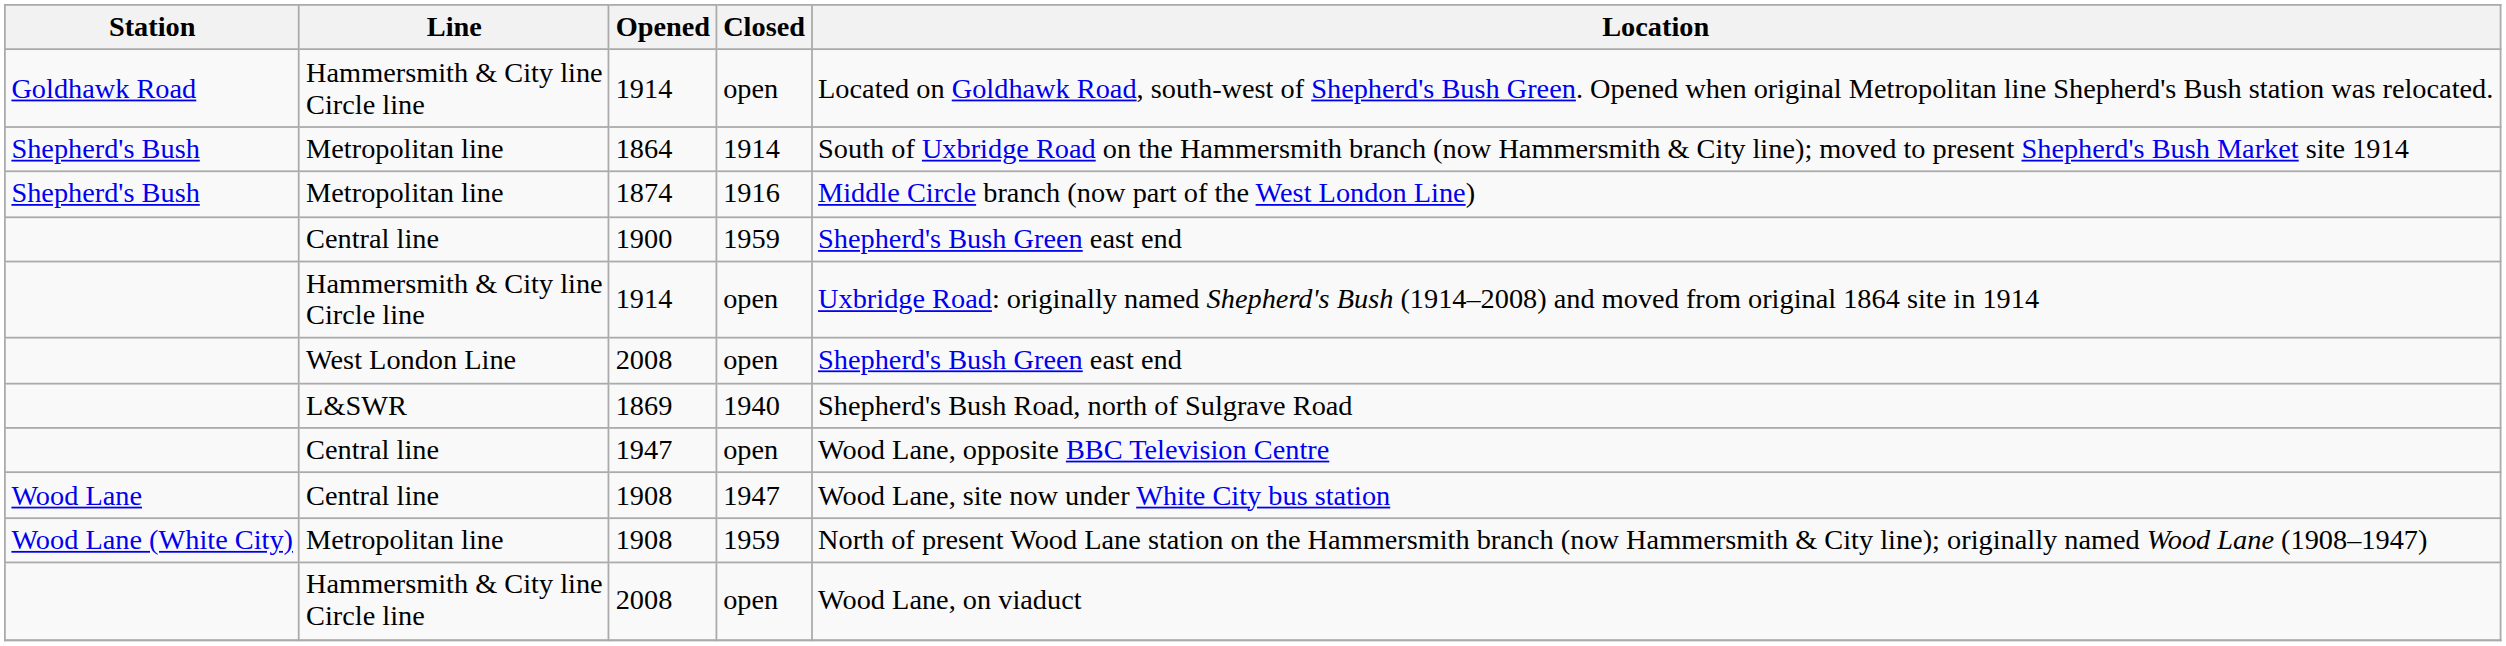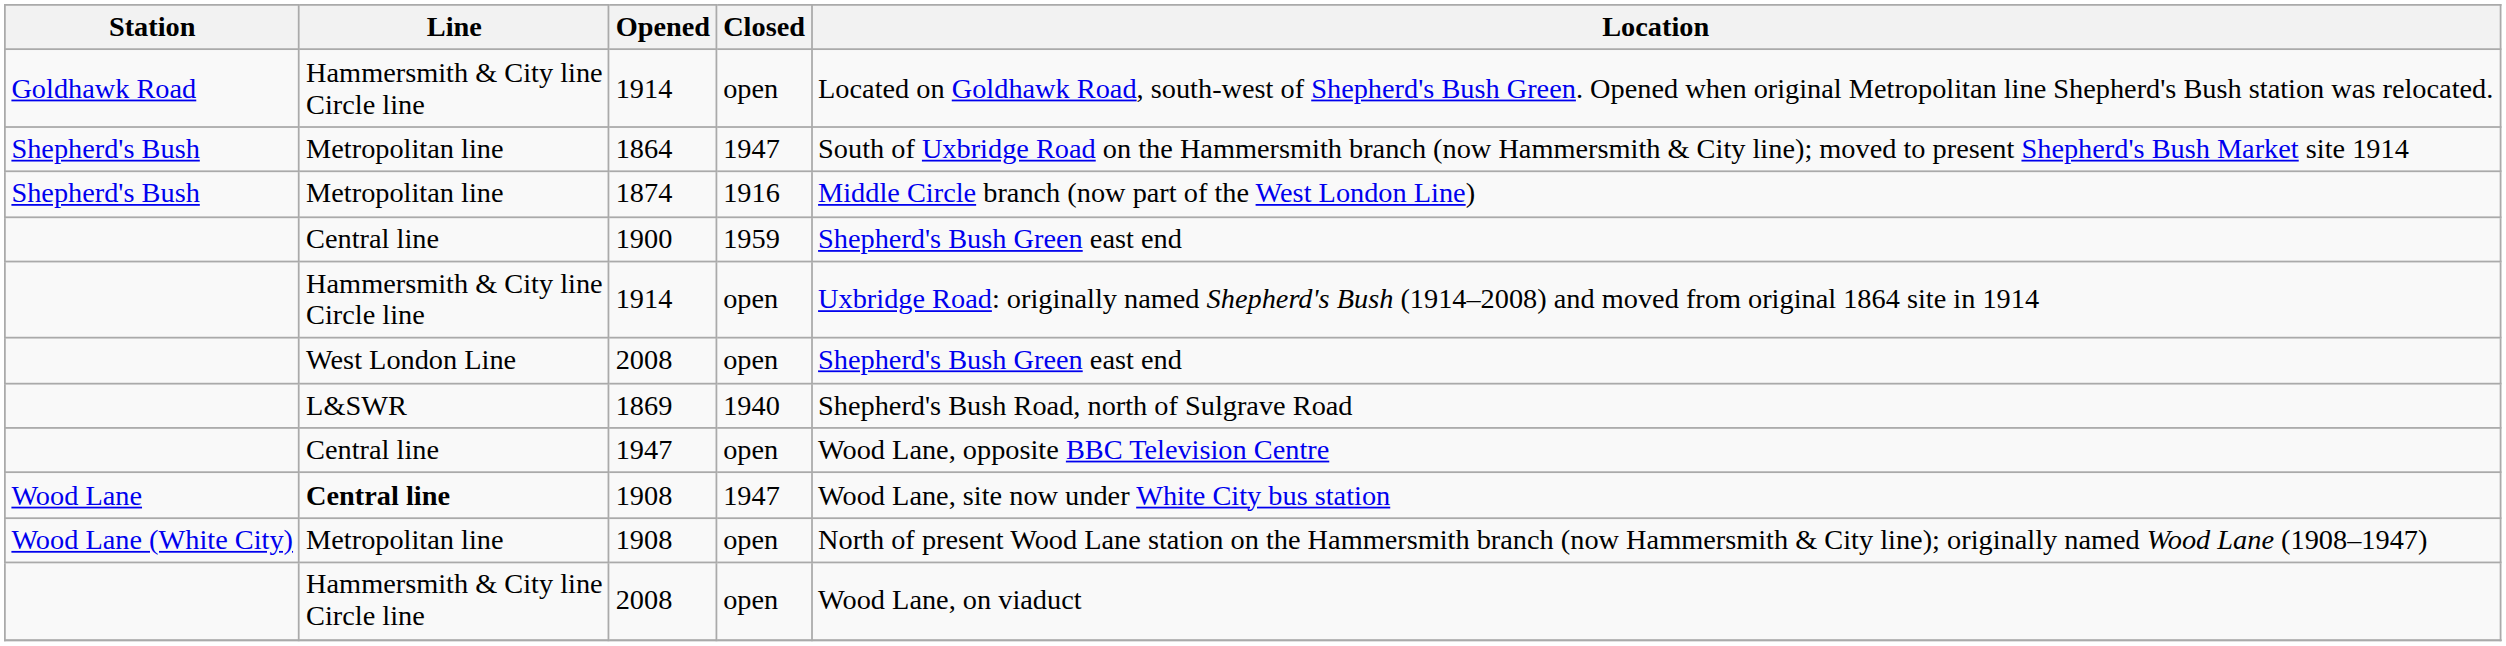 <table class="wikitable sortable">
 <tr>
 <th>Station</th>
 <th>Line</th>
 <th>Opened</th>
 <th>Closed</th>
 <th class="unsortable">Location</th>
 </tr>
 <tr>
 <td><a href='#'>Goldhawk Road</a></td>
 <td>Hammersmith & City line<br>Circle line</td>
 <td>1914</td>
 <td>open</td>
 <td>Located on <a href='#'>Goldhawk Road</a>, south-west of <a href='#'>Shepherd's Bush Green</a>. Opened when original Metropolitan line Shepherd's Bush station was relocated.</td>
 </tr>
 <tr>
 <td><a href='#'>Shepherd's Bush</a></td>
 <td>Metropolitan line</td>
 <td>1864</td>
-<td>1914</td>
+<td>1947</td>
 <td>South of <a href='#'>Uxbridge Road</a> on the Hammersmith branch (now Hammersmith & City line); moved to present <a href='#'>Shepherd's Bush Market</a> site 1914</td>
 </tr>
 <tr>
 <td><a href='#'>Shepherd's Bush</a></td>
 <td>Metropolitan line</td>
 <td>1874</td>
 <td>1916</td>
 <td><a href='#'>Middle Circle</a> branch (now part of the <a href='#'>West London Line</a>)</td>
 </tr>
 <tr>
 <td></td>
 <td>Central line</td>
 <td>1900</td>
 <td>1959</td>
 <td><a href='#'>Shepherd's Bush Green</a> east end</td>
 </tr>
 <tr>
 <td></td>
 <td>Hammersmith & City line<br>Circle line</td>
 <td>1914</td>
 <td>open</td>
 <td><a href='#'>Uxbridge Road</a>: originally named <em>Shepherd's Bush</em> (1914–2008) and moved from original 1864 site in 1914</td>
 </tr>
 <tr>
 <td></td>
 <td>West London Line</td>
 <td>2008</td>
 <td>open</td>
 <td><a href='#'>Shepherd's Bush Green</a> east end</td>
 </tr>
 <tr>
 <td></td>
 <td>L&SWR</td>
 <td>1869</td>
 <td>1940</td>
 <td>Shepherd's Bush Road, north of Sulgrave Road</td>
 </tr>
 <tr>
 <td></td>
 <td>Central line</td>
 <td>1947</td>
 <td>open</td>
 <td>Wood Lane, opposite <a href='#'>BBC Television Centre</a></td>
 </tr>
 <tr>
 <td><a href='#'>Wood Lane</a></td>
-<td>Central line</td>
+<td><strong>Central line</strong></td>
 <td>1908</td>
 <td>1947</td>
 <td>Wood Lane, site now under <a href='#'>White City bus station</a></td>
 </tr>
 <tr>
 <td><a href='#'>Wood Lane (White City)</a></td>
 <td>Metropolitan line</td>
 <td>1908</td>
-<td>1959</td>
+<td>open</td>
 <td>North of present Wood Lane station on the Hammersmith branch (now Hammersmith & City line); originally named <em>Wood Lane</em> (1908–1947)</td>
 </tr>
 <tr>
 <td></td>
 <td>Hammersmith & City line<br>Circle line</td>
 <td>2008</td>
 <td>open</td>
 <td>Wood Lane, on viaduct</td>
 </tr>
 <tr>
 </tr>
 </table>
